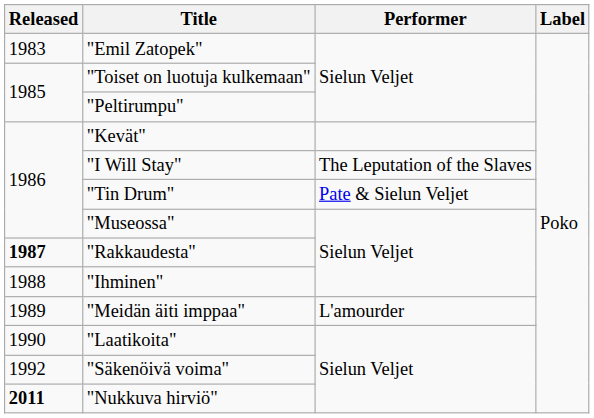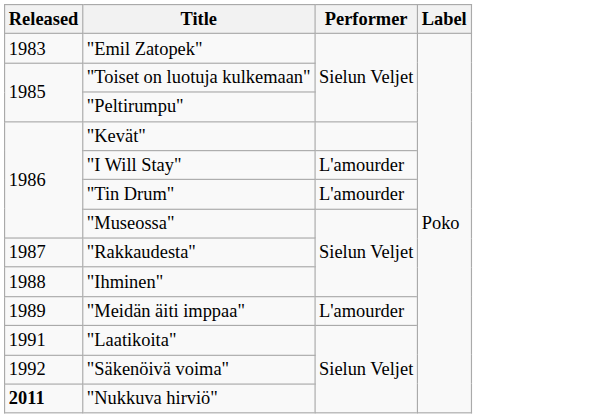 <table class="wikitable">
 <tr>
 <th>Released</th>
 <th>Title</th>
 <th>Performer</th>
 <th>Label</th>
 </tr>
 <tr>
 <td>1983</td>
 <td>"Emil Zatopek"</td>
 <td rowspan="3">Sielun Veljet</td>
 <td rowspan="13">Poko</td>
 </tr>
 <tr>
 <td rowspan="2">1985</td>
 <td>"Toiset on luotuja kulkemaan"</td>
 </tr>
 <tr>
 <td>"Peltirumpu"</td>
 </tr>
 <tr>
 <td rowspan="4">1986</td>
 <td>"Kevät"</td>
 </tr>
 <tr>
 <td>"I Will Stay"</td>
-<td>The Leputation of the Slaves</td>
+<td>L'amourder</td>
 </tr>
 <tr>
 <td>"Tin Drum"</td>
-<td><a href='#'>Pate</a> & Sielun Veljet</td>
+<td>L'amourder</td>
 </tr>
 <tr>
 <td>"Museossa"</td>
 <td rowspan="3">Sielun Veljet</td>
 </tr>
 <tr>
-<td><strong>1987</strong></td>
+<td>1987</td>
 <td>"Rakkaudesta"</td>
 </tr>
 <tr>
 <td>1988</td>
 <td>"Ihminen"</td>
 </tr>
 <tr>
 <td>1989</td>
 <td>"Meidän äiti imppaa"</td>
 <td>L'amourder</td>
 </tr>
 <tr>
-<td>1990</td>
+<td>1991</td>
 <td>"Laatikoita"</td>
 <td rowspan="3">Sielun Veljet</td>
 </tr>
 <tr>
 <td>1992</td>
 <td>"Säkenöivä voima"</td>
 </tr>
 <tr>
 <td><strong>2011</strong></td>
 <td>"Nukkuva hirviö"</td>
 </tr>
 </table>
